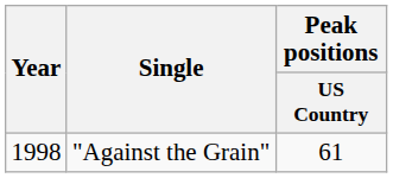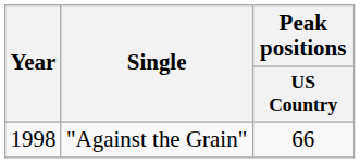 <table class="wikitable" style="text-align:center;">
 <tr>
 <th rowspan="2">Year</th>
 <th rowspan="2">Single</th>
 <th>Peak positions</th>
 </tr>
 <tr style="font-size:smaller;">
 <th style="width:65px;">US Country</th>
 </tr>
 <tr>
 <td>1998</td>
 <td style="text-align:left;">"Against the Grain"</td>
-<td>61</td>
+<td>66</td>
 </tr>
 </table>
